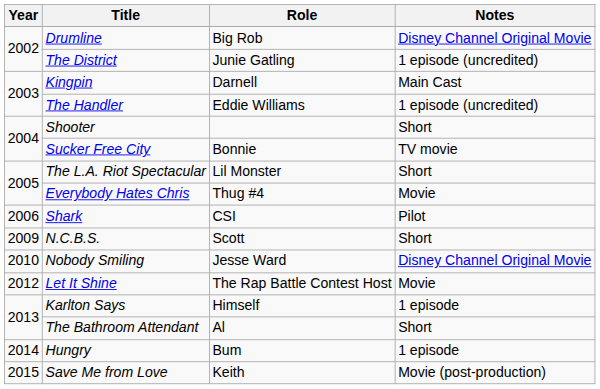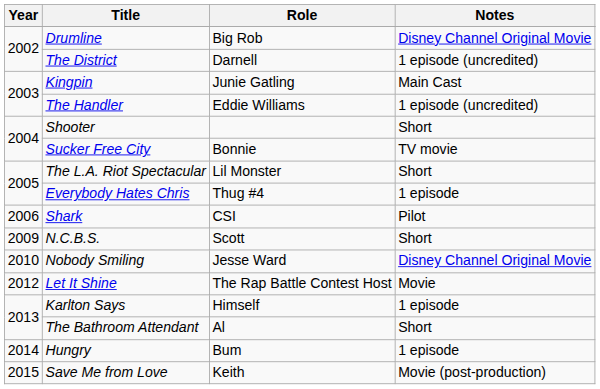 <table class="wikitable sortable">
 <tr>
 <th>Year</th>
 <th>Title</th>
 <th>Role</th>
 <th>Notes</th>
 </tr>
 <tr>
 </tr>
 <tr>
 <td rowspan=2>2002</td>
 <td><em><a href='#'>Drumline</a></em></td>
 <td>Big Rob</td>
 <td><a href='#'>Disney Channel Original Movie</a></td>
 </tr>
 <tr>
 <td><em><a href='#'>The District</a></em></td>
-<td>Junie Gatling</td>
+<td>Darnell</td>
 <td>1 episode (uncredited)</td>
 </tr>
 <tr>
 <td rowspan=2>2003</td>
 <td><em><a href='#'>Kingpin</a></em></td>
-<td>Darnell</td>
+<td>Junie Gatling</td>
 <td>Main Cast</td>
 </tr>
 <tr>
 <td><em><a href='#'>The Handler</a></em></td>
 <td>Eddie Williams</td>
 <td>1 episode (uncredited)</td>
 </tr>
 <tr>
 <td rowspan=2>2004</td>
 <td><em>Shooter</em></td>
 <td></td>
 <td>Short</td>
 </tr>
 <tr>
 <td><em><a href='#'>Sucker Free City</a></em></td>
 <td>Bonnie</td>
 <td>TV movie</td>
 </tr>
 <tr>
 <td rowspan=2>2005</td>
 <td><em>The L.A. Riot Spectacular</em></td>
 <td>Lil Monster</td>
 <td>Short</td>
 </tr>
 <tr>
 <td><em><a href='#'>Everybody Hates Chris</a></em></td>
 <td>Thug #4</td>
-<td>Movie</td>
+<td>1 episode</td>
 </tr>
 <tr>
 <td>2006</td>
 <td><em><a href='#'>Shark</a></em></td>
 <td>CSI</td>
 <td>Pilot</td>
 </tr>
 <tr>
 <td>2009</td>
 <td><em>N.C.B.S.</em></td>
 <td>Scott</td>
 <td>Short</td>
 </tr>
 <tr>
 <td>2010</td>
 <td><em>Nobody Smiling</em></td>
 <td>Jesse Ward</td>
 <td><a href='#'>Disney Channel Original Movie</a></td>
 </tr>
 <tr>
 <td>2012</td>
 <td><em><a href='#'>Let It Shine</a></em></td>
 <td>The Rap Battle Contest Host</td>
 <td>Movie</td>
 </tr>
 <tr>
 <td rowspan=2>2013</td>
 <td><em>Karlton Says</em></td>
 <td>Himself</td>
 <td>1 episode</td>
 </tr>
 <tr>
 <td><em>The Bathroom Attendant</em></td>
 <td>Al</td>
 <td>Short</td>
 </tr>
 <tr>
 <td>2014</td>
 <td><em>Hungry</em></td>
 <td>Bum</td>
 <td>1 episode</td>
 </tr>
 <tr>
 <td>2015</td>
 <td><em>Save Me from Love</em></td>
 <td>Keith</td>
 <td>Movie (post-production)</td>
 </tr>
 </table>
